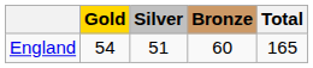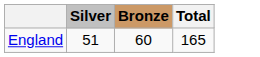 <table class="wikitable">
 <tr align="center">
 <th></th>
-<th style="background-color:gold">Gold</th>
 <th style="background-color:silver">Silver</th>
 <th style="background-color:#CC9966">Bronze</th>
 <th>Total</th>
 </tr>
 <tr align="center">
 <td> <a href='#'>England</a></td>
-<td>54</td>
 <td>51</td>
 <td>60</td>
 <td>165</td>
 </tr>
 </table>
